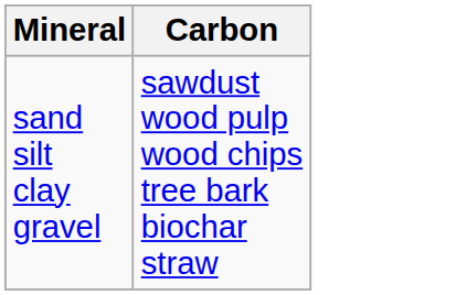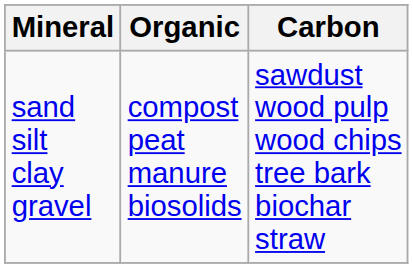 <table class="wikitable">
 <tr>
 <th>Mineral</th>
+<th>Organic</th>
 <th>Carbon</th>
 </tr>
 <tr>
 <td><a href='#'>sand</a><br><a href='#'>silt</a><br><a href='#'>clay</a><br><a href='#'>gravel</a></td>
+<td><a href='#'>compost</a><br><a href='#'>peat</a><br><a href='#'>manure</a><br><a href='#'>biosolids</a></td>
 <td><a href='#'>sawdust</a><br><a href='#'>wood pulp</a><br><a href='#'>wood chips</a><br><a href='#'>tree bark</a><br><a href='#'>biochar</a><br><a href='#'>straw</a></td>
 </tr>
 </table>
